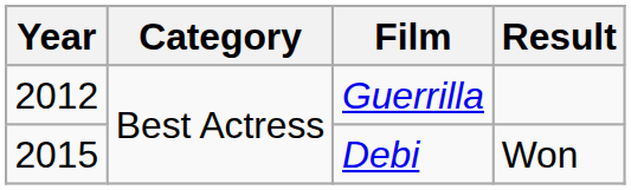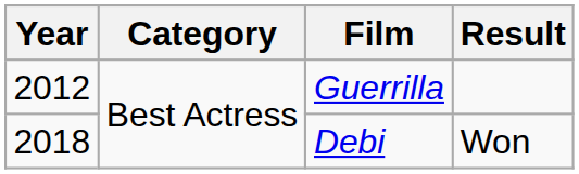 <table class="wikitable" style="font-size: 95%;">
 <tr>
 <th>Year</th>
 <th>Category</th>
 <th>Film</th>
 <th>Result</th>
 </tr>
 <tr>
 <td>2012</td>
 <td rowspan="2">Best Actress</td>
 <td><em><a href='#'>Guerrilla</a></em></td>
 <td></td>
 </tr>
 <tr>
-<td>2015</td>
+<td>2018</td>
 <td><em><a href='#'>Debi</a></em></td>
 <td>Won</td>
 </tr>
 </table>
